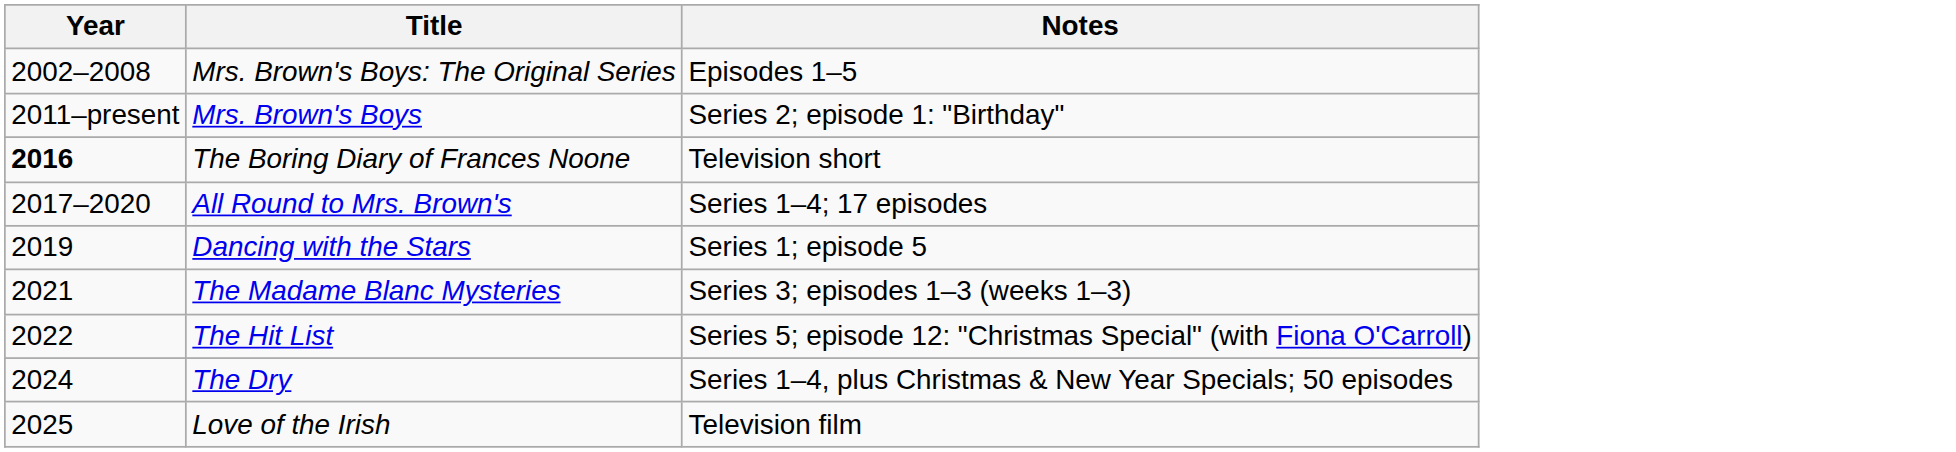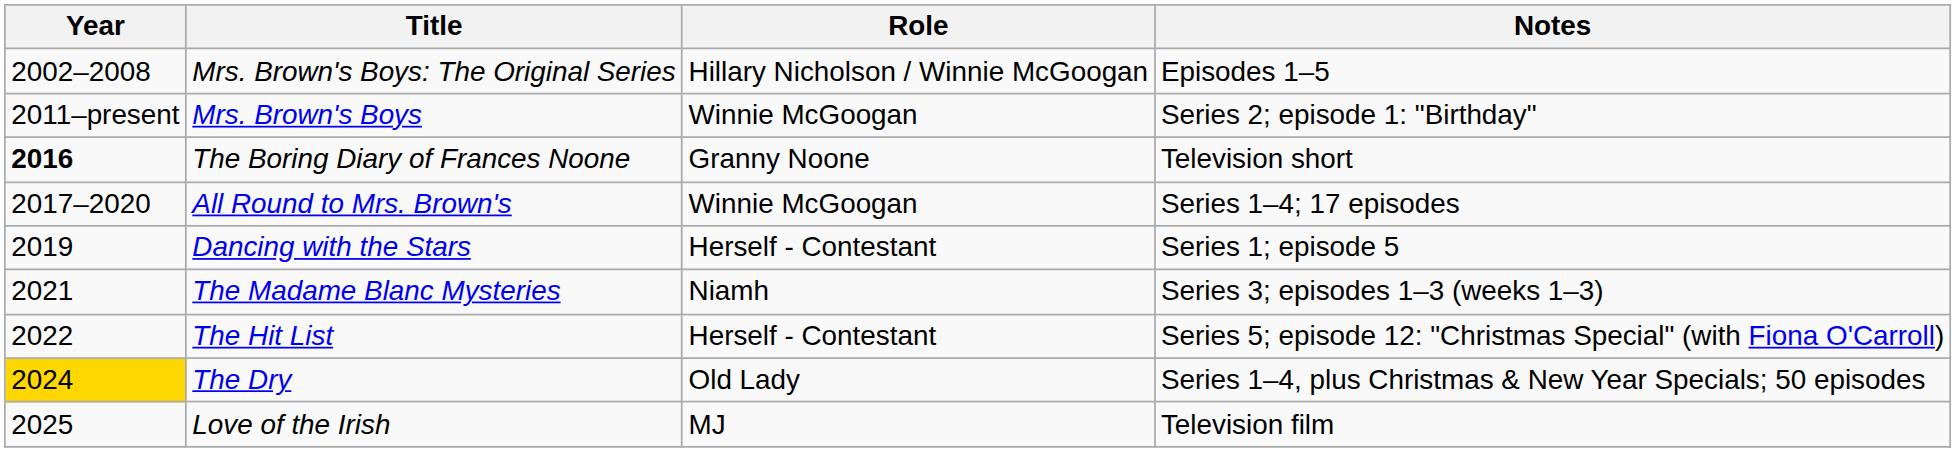 <table class="wikitable">
 <tr>
 <th>Year</th>
 <th>Title</th>
+<th>Role</th>
 <th>Notes</th>
 </tr>
 <tr>
 <td>2002–2008</td>
 <td><em>Mrs. Brown's Boys: The Original Series</em></td>
+<td>Hillary Nicholson / Winnie McGoogan</td>
 <td>Episodes 1–5</td>
 </tr>
 <tr>
 <td>2011–present</td>
 <td><em><a href='#'>Mrs. Brown's Boys</a></em></td>
+<td>Winnie McGoogan</td>
 <td>Series 2; episode 1: "Birthday"</td>
 </tr>
 <tr>
 <td><strong>2016</strong></td>
 <td><em>The Boring Diary of Frances Noone</em></td>
+<td>Granny Noone</td>
 <td>Television short</td>
 </tr>
 <tr>
 <td>2017–2020</td>
 <td><em><a href='#'>All Round to Mrs. Brown's</a></em></td>
+<td>Winnie McGoogan</td>
 <td>Series 1–4; 17 episodes</td>
 </tr>
 <tr>
 <td>2019</td>
 <td><em><a href='#'>Dancing with the Stars</a></em></td>
+<td>Herself - Contestant</td>
 <td>Series 1; episode 5</td>
 </tr>
 <tr>
 <td>2021</td>
 <td><em><a href='#'>The Madame Blanc Mysteries</a></em></td>
+<td>Niamh</td>
 <td>Series 3; episodes 1–3 (weeks 1–3)</td>
 </tr>
 <tr>
 <td>2022</td>
 <td><em><a href='#'>The Hit List</a></em></td>
+<td>Herself - Contestant</td>
 <td>Series 5; episode 12: "Christmas Special" (with <a href='#'>Fiona O'Carroll</a>)</td>
 </tr>
 <tr>
-<td>2024</td>
+<td style="background: gold;">2024</td>
 <td><em><a href='#'>The Dry</a></em></td>
+<td>Old Lady</td>
 <td>Series 1–4, plus Christmas & New Year Specials; 50 episodes</td>
 </tr>
 <tr>
 <td>2025</td>
 <td><em>Love of the Irish</em></td>
+<td>MJ</td>
 <td>Television film</td>
 </tr>
 </table>
